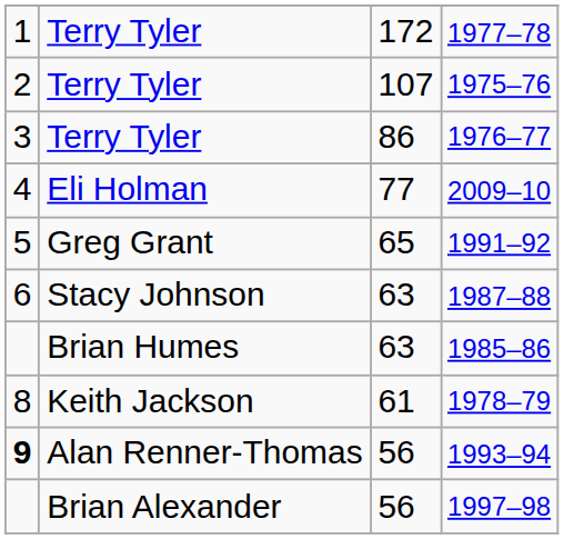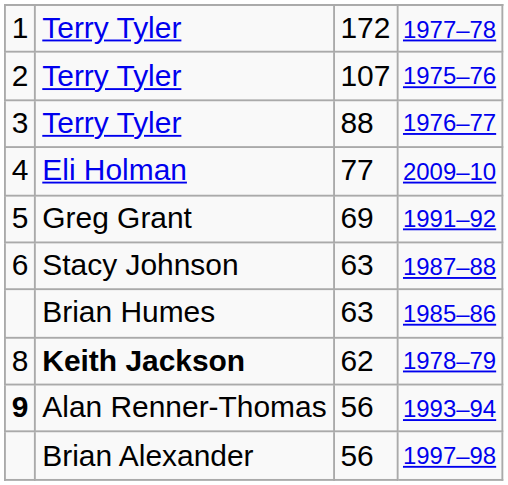 <table class="wikitable">
 <tr>
 </tr>
 <tr>
 <td>1</td>
 <td><a href='#'>Terry Tyler</a></td>
 <td>172</td>
 <td style="font-size:80%;"><a href='#'>1977–78</a></td>
 </tr>
 <tr>
 <td>2</td>
 <td><a href='#'>Terry Tyler</a></td>
 <td>107</td>
 <td style="font-size:80%;"><a href='#'>1975–76</a></td>
 </tr>
 <tr>
 <td>3</td>
 <td><a href='#'>Terry Tyler</a></td>
-<td>86</td>
+<td>88</td>
 <td style="font-size:80%;"><a href='#'>1976–77</a></td>
 </tr>
 <tr>
 <td>4</td>
 <td><a href='#'>Eli Holman</a></td>
 <td>77</td>
 <td style="font-size:80%;"><a href='#'>2009–10</a></td>
 </tr>
 <tr>
 <td>5</td>
 <td>Greg Grant</td>
-<td>65</td>
+<td>69</td>
 <td style="font-size:80%;"><a href='#'>1991–92</a></td>
 </tr>
 <tr>
 <td>6</td>
 <td>Stacy Johnson</td>
 <td>63</td>
 <td style="font-size:80%;"><a href='#'>1987–88</a></td>
 </tr>
 <tr>
 <td></td>
 <td>Brian Humes</td>
 <td>63</td>
 <td style="font-size:80%;"><a href='#'>1985–86</a></td>
 </tr>
 <tr>
 <td>8</td>
-<td>Keith Jackson</td>
-<td>61</td>
+<td><strong>Keith Jackson</strong></td>
+<td>62</td>
 <td style="font-size:80%;"><a href='#'>1978–79</a></td>
 </tr>
 <tr>
 <td><strong>9</strong></td>
 <td>Alan Renner-Thomas</td>
 <td>56</td>
 <td style="font-size:80%;"><a href='#'>1993–94</a></td>
 </tr>
 <tr>
 <td></td>
 <td>Brian Alexander</td>
 <td>56</td>
 <td style="font-size:80%;"><a href='#'>1997–98</a></td>
 </tr>
 </table>
